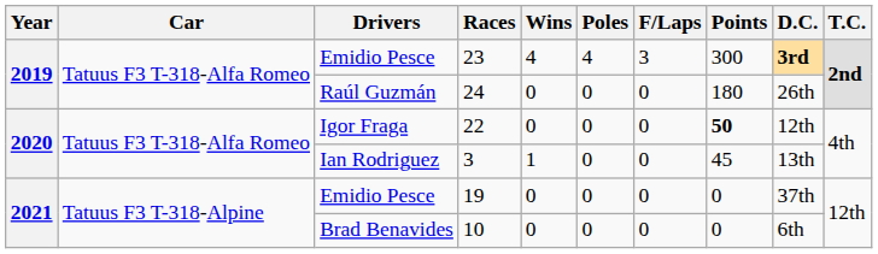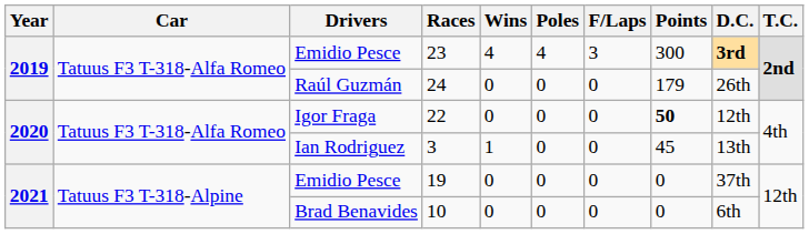 <table class="wikitable" style="font-size: 85%">
 <tr>
 <th>Year</th>
 <th>Car</th>
 <th>Drivers</th>
 <th>Races</th>
 <th>Wins</th>
 <th>Poles</th>
 <th>F/Laps</th>
 <th>Points</th>
 <th>D.C.</th>
 <th>T.C.</th>
 </tr>
 <tr>
 <th rowspan="2"><a href='#'>2019</a></th>
 <td rowspan="2"><a href='#'>Tatuus F3 T-318</a>-<a href='#'>Alfa Romeo</a></td>
 <td> <a href='#'>Emidio Pesce</a></td>
 <td>23</td>
 <td>4</td>
 <td>4</td>
 <td>3</td>
 <td>300</td>
 <td style="background:#FFDF9F;"><strong>3rd</strong></td>
 <td rowspan="2" style="background:#DFDFDF;"><strong>2nd</strong></td>
 </tr>
 <tr>
 <td> <a href='#'>Raúl Guzmán</a></td>
 <td>24</td>
 <td>0</td>
 <td>0</td>
 <td>0</td>
-<td>180</td>
+<td>179</td>
 <td>26th</td>
 </tr>
 <tr>
 <th rowspan="2"><a href='#'>2020</a></th>
 <td rowspan="2"><a href='#'>Tatuus F3 T-318</a>-<a href='#'>Alfa Romeo</a></td>
 <td> <a href='#'>Igor Fraga</a></td>
 <td>22</td>
 <td>0</td>
 <td>0</td>
 <td>0</td>
 <td><strong>50</strong></td>
 <td>12th</td>
 <td rowspan="2">4th</td>
 </tr>
 <tr>
 <td> <a href='#'>Ian Rodriguez</a></td>
 <td>3</td>
 <td>1</td>
 <td>0</td>
 <td>0</td>
 <td>45</td>
 <td>13th</td>
 </tr>
 <tr>
 <th rowspan="2"><a href='#'>2021</a></th>
 <td rowspan="2"><a href='#'>Tatuus F3 T-318</a>-<a href='#'>Alpine</a></td>
 <td> <a href='#'>Emidio Pesce</a></td>
 <td>19</td>
 <td>0</td>
 <td>0</td>
 <td>0</td>
 <td>0</td>
 <td>37th</td>
 <td rowspan="2">12th</td>
 </tr>
 <tr>
 <td> <a href='#'>Brad Benavides</a></td>
 <td>10</td>
 <td>0</td>
 <td>0</td>
 <td>0</td>
 <td>0</td>
 <td>6th</td>
 </tr>
 </table>
